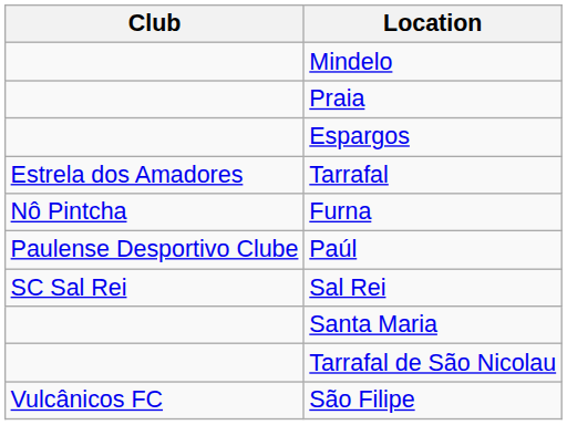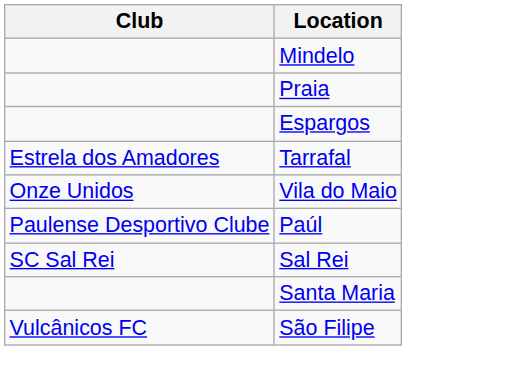 <table class="wikitable sortable">
 <tr>
 <th>Club</th>
 <th>Location</th>
 </tr>
 <tr>
 <td></td>
 <td><a href='#'>Mindelo</a></td>
 </tr>
 <tr>
 <td></td>
 <td><a href='#'>Praia</a></td>
 </tr>
 <tr>
 <td></td>
 <td><a href='#'>Espargos</a></td>
 </tr>
 <tr>
 <td><a href='#'>Estrela dos Amadores</a></td>
 <td><a href='#'>Tarrafal</a></td>
 </tr>
 <tr>
-<td><a href='#'>Nô Pintcha</a></td>
-<td><a href='#'>Furna</a></td>
+<td><a href='#'>Onze Unidos</a></td>
+<td><a href='#'>Vila do Maio</a></td>
 </tr>
 <tr>
 <td><a href='#'>Paulense Desportivo Clube</a></td>
 <td><a href='#'>Paúl</a></td>
 </tr>
 <tr>
 <td><a href='#'>SC Sal Rei</a></td>
 <td><a href='#'>Sal Rei</a></td>
 </tr>
 <tr>
 <td></td>
 <td><a href='#'>Santa Maria</a></td>
 </tr>
 <tr>
-<td></td>
-<td><a href='#'>Tarrafal de São Nicolau</a></td>
-</tr>
-<tr>
 <td><a href='#'>Vulcânicos FC</a></td>
 <td><a href='#'>São Filipe</a></td>
 </tr>
 </table>
